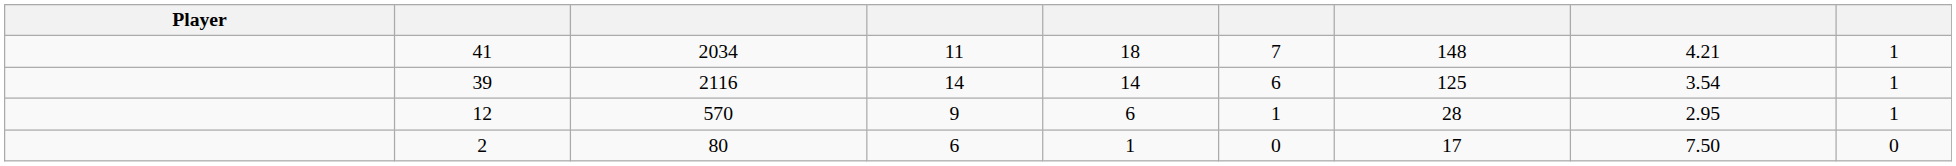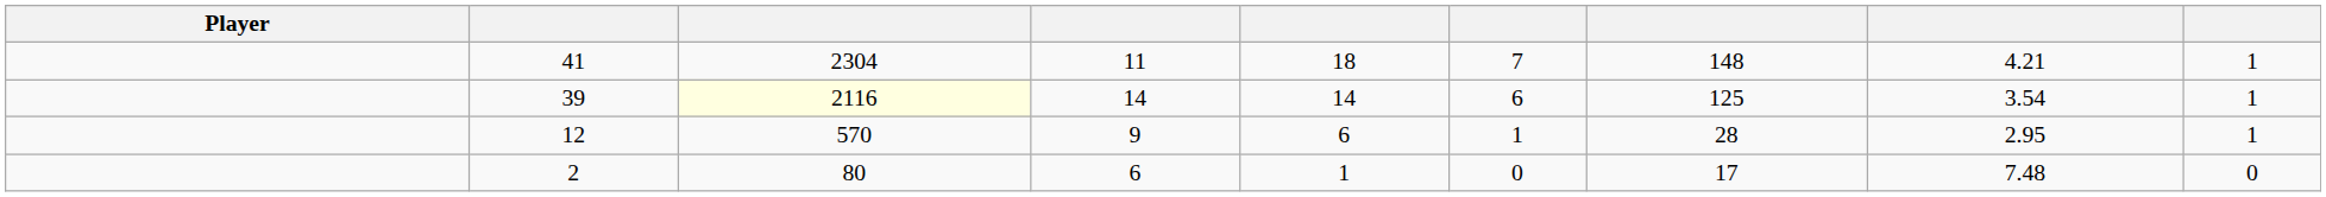 <table class="wikitable sortable" style="width:100%;">
 <tr style="text-align:center; background:#ddd;">
 <th>Player</th>
 <th></th>
 <th></th>
 <th></th>
 <th></th>
 <th></th>
 <th></th>
 <th></th>
 <th></th>
 </tr>
 <tr align=center>
 <td></td>
 <td>41</td>
-<td>2034</td>
+<td>2304</td>
 <td>11</td>
 <td>18</td>
 <td>7</td>
 <td>148</td>
 <td>4.21</td>
 <td>1</td>
 </tr>
 <tr align=center>
 <td></td>
 <td>39</td>
-<td>2116</td>
+<td style="background: lightyellow;">2116</td>
 <td>14</td>
 <td>14</td>
 <td>6</td>
 <td>125</td>
 <td>3.54</td>
 <td>1</td>
 </tr>
 <tr align=center>
 <td></td>
 <td>12</td>
 <td>570</td>
 <td>9</td>
 <td>6</td>
 <td>1</td>
 <td>28</td>
 <td>2.95</td>
 <td>1</td>
 </tr>
 <tr align=center>
 <td></td>
 <td>2</td>
 <td>80</td>
 <td>6</td>
 <td>1</td>
 <td>0</td>
 <td>17</td>
-<td>7.50</td>
+<td>7.48</td>
 <td>0</td>
 </tr>
 </table>
